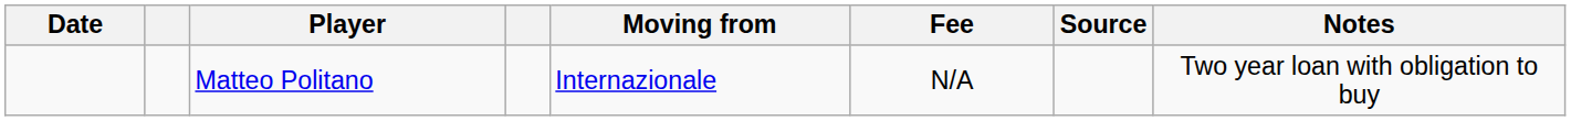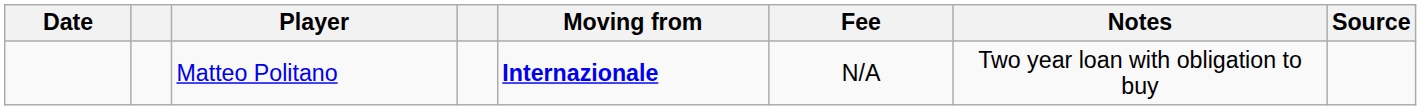 <table class="wikitable sortable">
 <tr>
 <th style="width:80px;">Date</th>
 <th style="width:20px;"></th>
 <th style="width:190px;">Player</th>
 <th style="width:20px;"></th>
 <th style="width:180px;">Moving from</th>
 <th style="width:120px;" class="unsortable">Fee</th>
+<th style="width:250px;" class="unsortable">Notes</th>
 <th style="width:20px;">Source</th>
-<th style="width:250px;" class="unsortable">Notes</th>
 </tr>
 <tr>
 <td></td>
 <td align="center"></td>
 <td> <a href='#'>Matteo Politano</a></td>
 <td align="center"></td>
-<td> <a href='#'>Internazionale</a></td>
+<td><strong> <a href='#'>Internazionale</a></strong></td>
 <td align="center">N/A</td>
+<td align="center">Two year loan with obligation to buy</td>
 <td></td>
-<td align="center">Two year loan with obligation to buy</td>
 </tr>
 </table>
